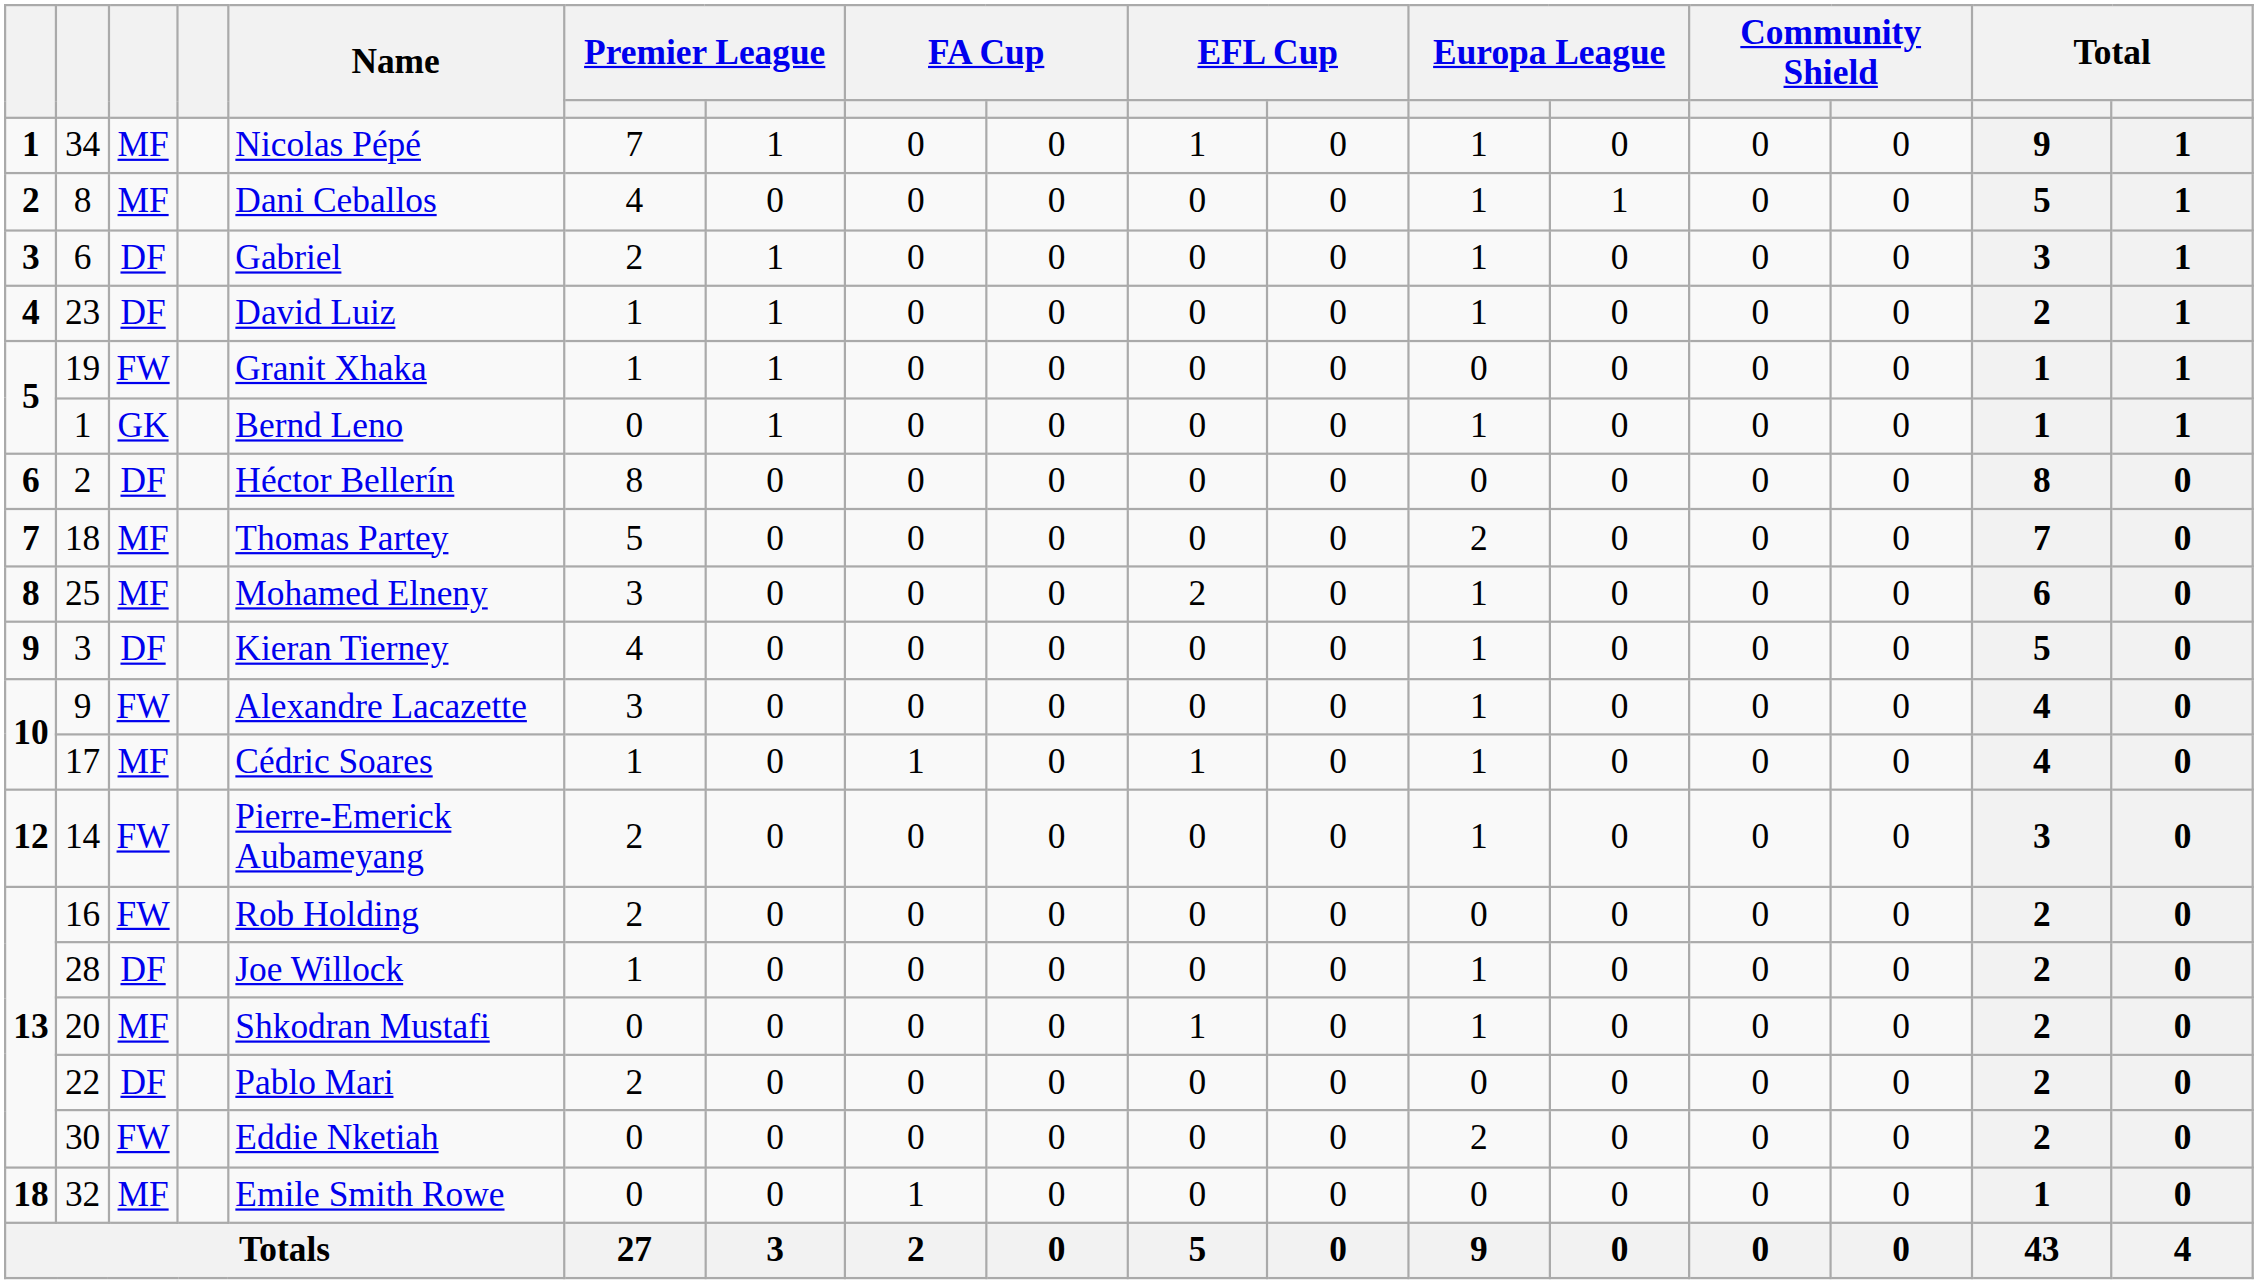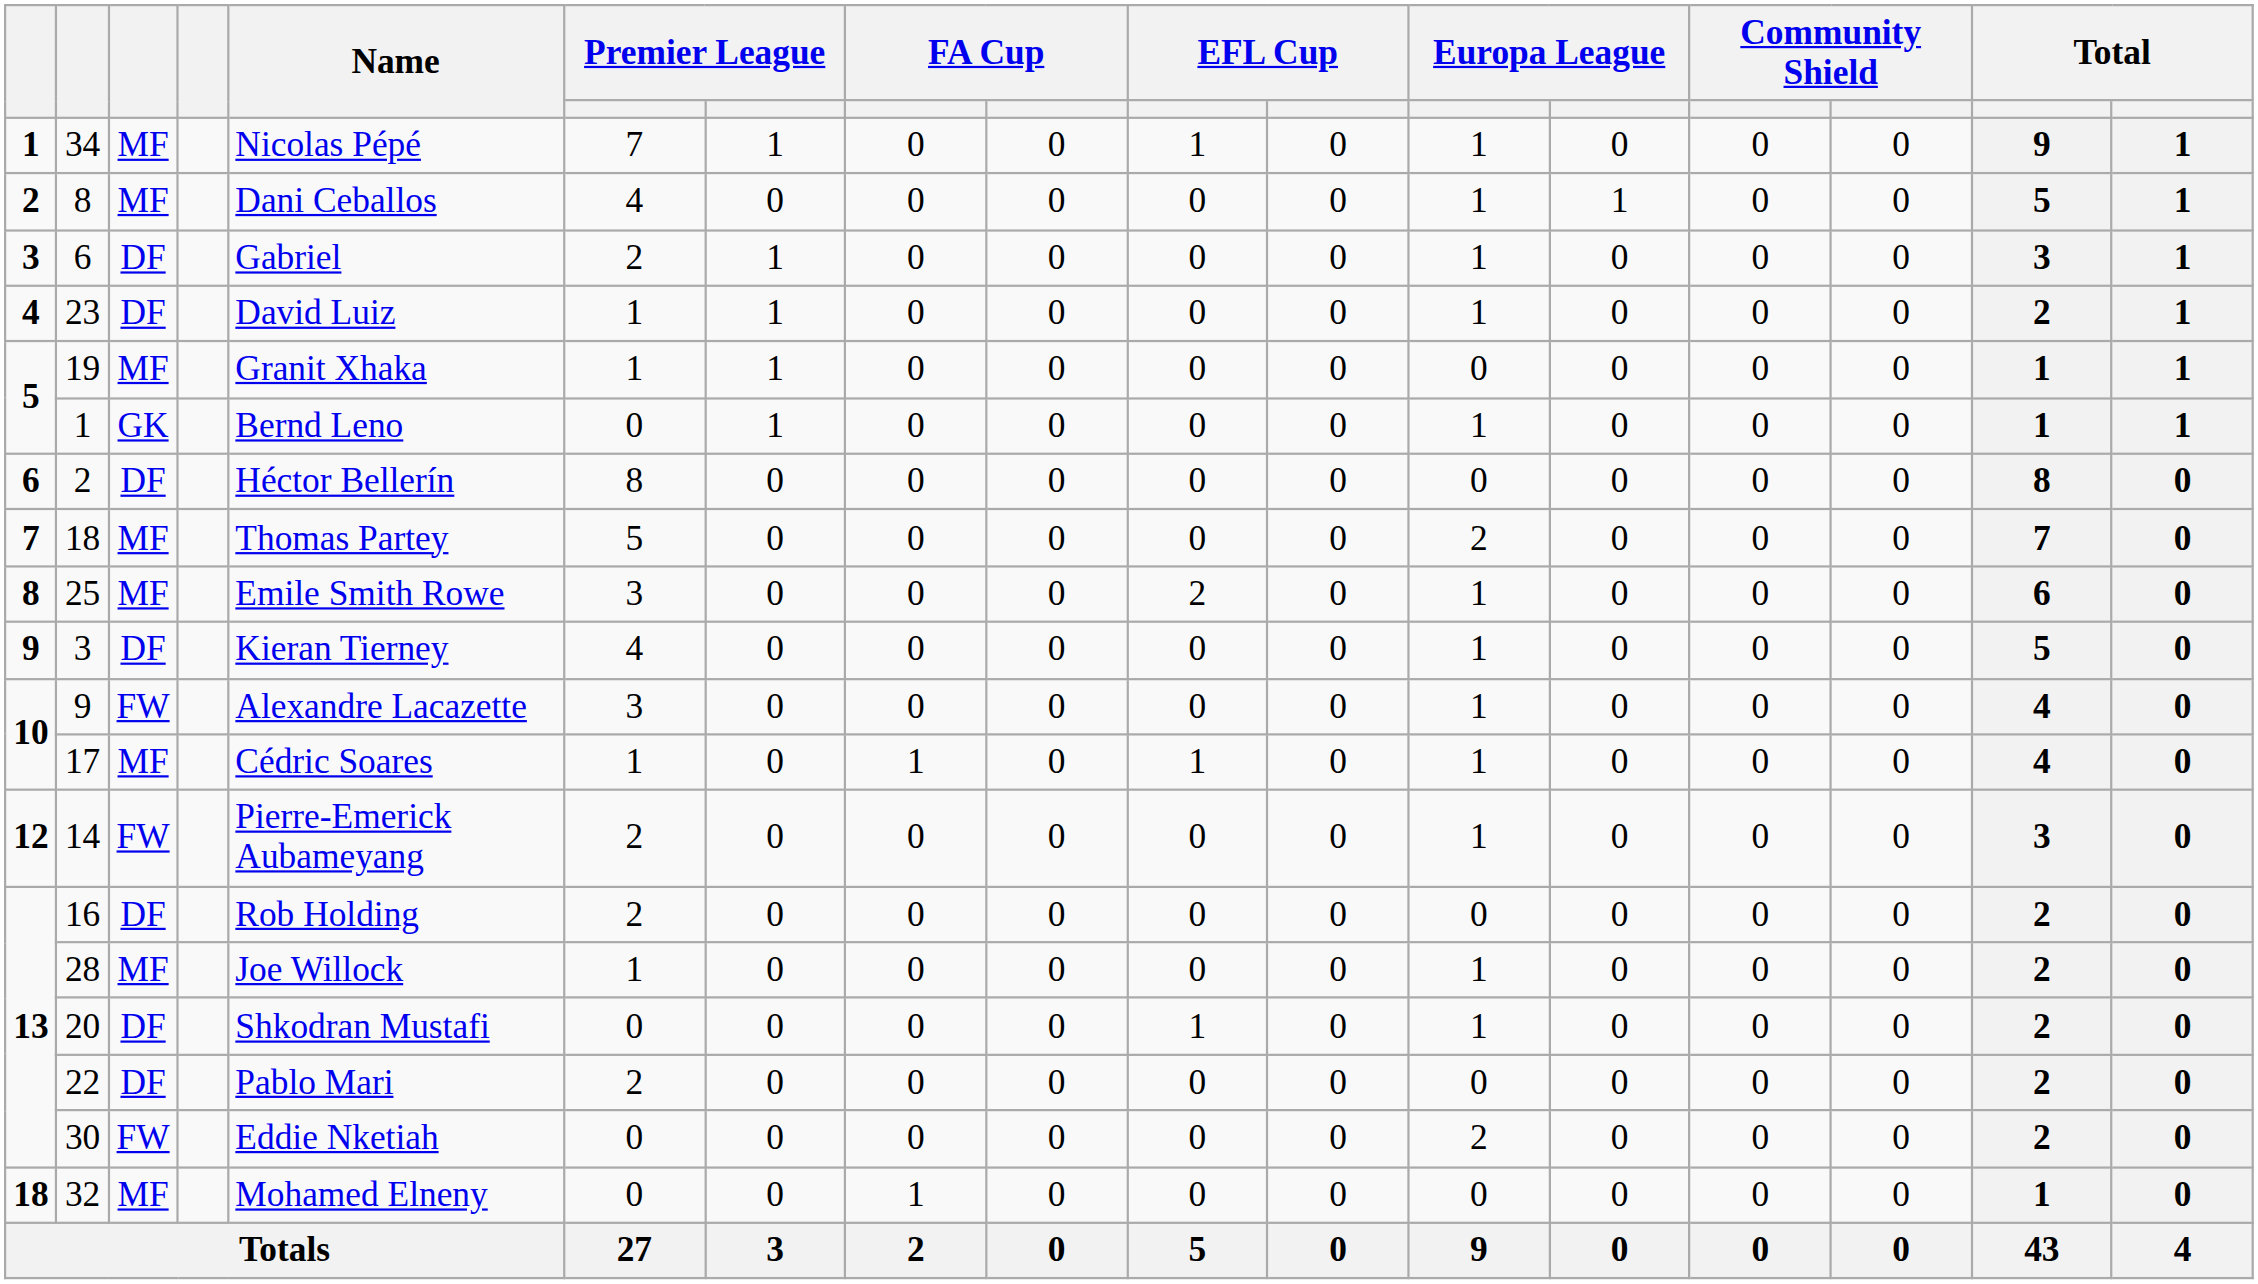 <table class="wikitable" style="text-align:center">
 <tr>
 <th rowspan="2" width="15"></th>
 <th rowspan="2" width="15"></th>
 <th rowspan="2" width="15"></th>
 <th rowspan="2" width="15"></th>
 <th rowspan="2" width="145">Name</th>
 <th colspan="2" width="120"><a href='#'>Premier League</a></th>
 <th colspan="2" width="120"><a href='#'>FA Cup</a></th>
 <th colspan="2" width="120"><a href='#'>EFL Cup</a></th>
 <th colspan="2" width="120"><a href='#'>Europa League</a></th>
 <th colspan="2" width="120"><a href='#'>Community Shield</a></th>
 <th colspan="2" width="120">Total</th>
 </tr>
 <tr>
 <th style="width:30px"></th>
 <th style="width:30px"></th>
 <th style="width:30px"></th>
 <th style="width:30px"></th>
 <th style="width:30px"></th>
 <th style="width:30px"></th>
 <th style="width:30px"></th>
 <th style="width:30px"></th>
 <th style="width:30px"></th>
 <th style="width:30px"></th>
 <th style="width:30px"></th>
 <th style="width:30px"></th>
 </tr>
 <tr>
 <td><strong>1</strong></td>
 <td>34</td>
 <td><a href='#'>MF</a></td>
 <td></td>
 <td align="left"><a href='#'>Nicolas Pépé</a><br></td>
 <td>7</td>
 <td>1<br></td>
 <td>0</td>
 <td>0<br></td>
 <td>1</td>
 <td>0<br></td>
 <td>1</td>
 <td>0<br></td>
 <td>0</td>
 <td>0<br></td>
 <th>9</th>
 <th>1</th>
 </tr>
 <tr>
 <td><strong>2</strong></td>
 <td>8</td>
 <td><a href='#'>MF</a></td>
 <td></td>
 <td align="left"><a href='#'>Dani Ceballos</a></td>
 <td>4</td>
 <td>0</td>
 <td>0</td>
 <td>0</td>
 <td>0</td>
 <td>0</td>
 <td>1</td>
 <td>1</td>
 <td>0</td>
 <td>0</td>
 <th>5</th>
 <th>1</th>
 </tr>
 <tr>
 <td><strong>3</strong></td>
 <td>6</td>
 <td><a href='#'>DF</a></td>
 <td></td>
 <td align="left"><a href='#'>Gabriel</a><br></td>
 <td>2</td>
 <td>1<br></td>
 <td>0</td>
 <td>0<br></td>
 <td>0</td>
 <td>0<br></td>
 <td>1</td>
 <td>0<br></td>
 <td>0</td>
 <td>0<br></td>
 <th>3</th>
 <th>1</th>
 </tr>
 <tr>
 <td><strong>4</strong></td>
 <td>23</td>
 <td><a href='#'>DF</a></td>
 <td></td>
 <td align="left"><a href='#'>David Luiz</a></td>
 <td>1</td>
 <td>1</td>
 <td>0</td>
 <td>0</td>
 <td>0</td>
 <td>0</td>
 <td>1</td>
 <td>0</td>
 <td>0</td>
 <td>0</td>
 <th>2</th>
 <th>1</th>
 </tr>
 <tr>
 <td rowspan="2"><strong>5</strong></td>
 <td>19</td>
-<td><a href='#'>FW</a></td>
+<td><a href='#'>MF</a></td>
 <td></td>
 <td align="left"><a href='#'>Granit Xhaka</a><br></td>
 <td>1</td>
 <td>1<br></td>
 <td>0</td>
 <td>0<br></td>
 <td>0</td>
 <td>0<br></td>
 <td>0</td>
 <td>0<br></td>
 <td>0</td>
 <td>0<br></td>
 <th>1</th>
 <th>1</th>
 </tr>
 <tr>
 <td>1</td>
 <td><a href='#'>GK</a></td>
 <td></td>
 <td align="left"><a href='#'>Bernd Leno</a></td>
 <td>0</td>
 <td>1</td>
 <td>0</td>
 <td>0</td>
 <td>0</td>
 <td>0</td>
 <td>1</td>
 <td>0</td>
 <td>0</td>
 <td>0</td>
 <th>1</th>
 <th>1</th>
 </tr>
 <tr>
 <td><strong>6</strong></td>
 <td>2</td>
 <td><a href='#'>DF</a></td>
 <td></td>
 <td align="left"><a href='#'>Héctor Bellerín</a><br></td>
 <td>8</td>
 <td>0<br></td>
 <td>0</td>
 <td>0<br></td>
 <td>0</td>
 <td>0<br></td>
 <td>0</td>
 <td>0<br></td>
 <td>0</td>
 <td>0<br></td>
 <th>8</th>
 <th>0</th>
 </tr>
 <tr>
 <td><strong>7</strong></td>
 <td>18</td>
 <td><a href='#'>MF</a></td>
 <td></td>
 <td align="left"><a href='#'>Thomas Partey</a></td>
 <td>5</td>
 <td>0</td>
 <td>0</td>
 <td>0</td>
 <td>0</td>
 <td>0</td>
 <td>2</td>
 <td>0</td>
 <td>0</td>
 <td>0</td>
 <th>7</th>
 <th>0</th>
 </tr>
 <tr>
 <td><strong>8</strong></td>
 <td>25</td>
 <td><a href='#'>MF</a></td>
 <td></td>
-<td align="left"><a href='#'>Mohamed Elneny</a><br></td>
+<td align="left"><a href='#'>Emile Smith Rowe</a><br></td>
 <td>3</td>
 <td>0<br></td>
 <td>0</td>
 <td>0<br></td>
 <td>2</td>
 <td>0<br></td>
 <td>1</td>
 <td>0<br></td>
 <td>0</td>
 <td>0<br></td>
 <th>6</th>
 <th>0</th>
 </tr>
 <tr>
 <td><strong>9</strong></td>
 <td>3</td>
 <td><a href='#'>DF</a></td>
 <td></td>
 <td align="left"><a href='#'>Kieran Tierney</a><br></td>
 <td>4</td>
 <td>0<br></td>
 <td>0</td>
 <td>0<br></td>
 <td>0</td>
 <td>0<br></td>
 <td>1</td>
 <td>0<br></td>
 <td>0</td>
 <td>0<br></td>
 <th>5</th>
 <th>0</th>
 </tr>
 <tr>
 <td rowspan="2"><strong>10</strong></td>
 <td>9</td>
 <td><a href='#'>FW</a></td>
 <td></td>
 <td align="left"><a href='#'>Alexandre Lacazette</a><br></td>
 <td>3</td>
 <td>0<br></td>
 <td>0</td>
 <td>0<br></td>
 <td>0</td>
 <td>0<br></td>
 <td>1</td>
 <td>0<br></td>
 <td>0</td>
 <td>0<br></td>
 <th>4</th>
 <th>0</th>
 </tr>
 <tr>
 <td>17</td>
 <td><a href='#'>MF</a></td>
 <td></td>
 <td align="left"><a href='#'>Cédric Soares</a><br></td>
 <td>1</td>
 <td>0<br></td>
 <td>1</td>
 <td>0<br></td>
 <td>1</td>
 <td>0<br></td>
 <td>1</td>
 <td>0<br></td>
 <td>0</td>
 <td>0<br></td>
 <th>4</th>
 <th>0</th>
 </tr>
 <tr>
 <td><strong>12</strong></td>
 <td>14</td>
 <td><a href='#'>FW</a></td>
 <td></td>
 <td align="left"><a href='#'>Pierre-Emerick Aubameyang</a><br></td>
 <td>2</td>
 <td>0<br></td>
 <td>0</td>
 <td>0<br></td>
 <td>0</td>
 <td>0<br></td>
 <td>1</td>
 <td>0<br></td>
 <td>0</td>
 <td>0<br></td>
 <th>3</th>
 <th>0</th>
 </tr>
 <tr>
 <td rowspan="5"><strong>13</strong></td>
 <td>16</td>
-<td><a href='#'>FW</a></td>
+<td><a href='#'>DF</a></td>
 <td></td>
 <td align="left"><a href='#'>Rob Holding</a><br></td>
 <td>2</td>
 <td>0<br></td>
 <td>0</td>
 <td>0<br></td>
 <td>0</td>
 <td>0<br></td>
 <td>0</td>
 <td>0<br></td>
 <td>0</td>
 <td>0<br></td>
 <th>2</th>
 <th>0</th>
 </tr>
 <tr>
 <td>28</td>
-<td><a href='#'>DF</a></td>
+<td><a href='#'>MF</a></td>
 <td></td>
 <td align="left"><a href='#'>Joe Willock</a><br></td>
 <td>1</td>
 <td>0<br></td>
 <td>0</td>
 <td>0<br></td>
 <td>0</td>
 <td>0<br></td>
 <td>1</td>
 <td>0<br></td>
 <td>0</td>
 <td>0<br></td>
 <th>2</th>
 <th>0</th>
 </tr>
 <tr>
 <td>20</td>
-<td><a href='#'>MF</a></td>
+<td><a href='#'>DF</a></td>
 <td></td>
 <td align="left"><a href='#'>Shkodran Mustafi</a><br></td>
 <td>0</td>
 <td>0<br></td>
 <td>0</td>
 <td>0<br></td>
 <td>1</td>
 <td>0<br></td>
 <td>1</td>
 <td>0<br></td>
 <td>0</td>
 <td>0<br></td>
 <th>2</th>
 <th>0</th>
 </tr>
 <tr>
 <td>22</td>
 <td><a href='#'>DF</a></td>
 <td></td>
 <td align="left"><a href='#'>Pablo Mari</a><br></td>
 <td>2</td>
 <td>0<br></td>
 <td>0</td>
 <td>0<br></td>
 <td>0</td>
 <td>0<br></td>
 <td>0</td>
 <td>0<br></td>
 <td>0</td>
 <td>0<br></td>
 <th>2</th>
 <th>0</th>
 </tr>
 <tr>
 <td>30</td>
 <td><a href='#'>FW</a></td>
 <td></td>
 <td align="left"><a href='#'>Eddie Nketiah</a></td>
 <td>0</td>
 <td>0</td>
 <td>0</td>
 <td>0</td>
 <td>0</td>
 <td>0</td>
 <td>2</td>
 <td>0</td>
 <td>0</td>
 <td>0</td>
 <th>2</th>
 <th>0</th>
 </tr>
 <tr>
 <td><strong>18</strong></td>
 <td>32</td>
 <td><a href='#'>MF</a></td>
 <td></td>
-<td align="left"><a href='#'>Emile Smith Rowe</a><br></td>
+<td align="left"><a href='#'>Mohamed Elneny</a><br></td>
 <td>0</td>
 <td>0<br></td>
 <td>1</td>
 <td>0<br></td>
 <td>0</td>
 <td>0<br></td>
 <td>0</td>
 <td>0<br></td>
 <td>0</td>
 <td>0<br></td>
 <th>1</th>
 <th>0</th>
 </tr>
 <tr>
 <th colspan="5">Totals</th>
 <th>27</th>
 <th>3</th>
 <th>2</th>
 <th>0</th>
 <th>5</th>
 <th>0</th>
 <th>9</th>
 <th>0</th>
 <th>0</th>
 <th>0</th>
 <th>43</th>
 <th>4</th>
 </tr>
 </table>
